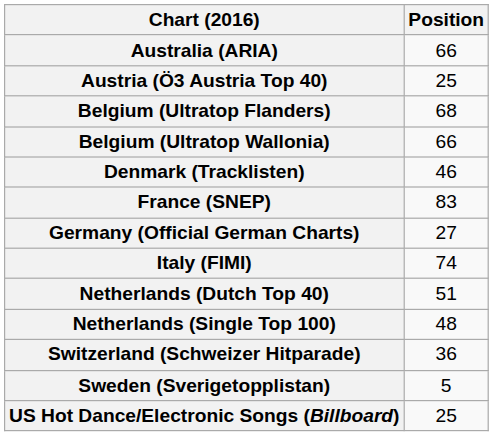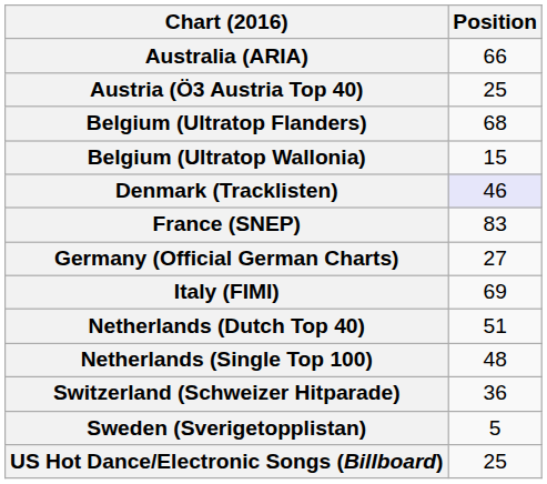 <table class="wikitable sortable plainrowheaders" style="text-align:center">
 <tr>
 <th scope="col">Chart (2016)</th>
 <th scope="col">Position</th>
 </tr>
 <tr>
 <th scope="row">Australia (ARIA)</th>
 <td>66</td>
 </tr>
 <tr>
 <th scope="row">Austria (Ö3 Austria Top 40)</th>
 <td>25</td>
 </tr>
 <tr>
 <th scope="row">Belgium (Ultratop Flanders)</th>
 <td>68</td>
 </tr>
 <tr>
 <th scope="row">Belgium (Ultratop Wallonia)</th>
-<td>66</td>
+<td>15</td>
 </tr>
 <tr>
 <th scope="row">Denmark (Tracklisten)</th>
-<td>46</td>
+<td style="background: lavender;">46</td>
 </tr>
 <tr>
 <th scope="row">France (SNEP)</th>
 <td>83</td>
 </tr>
 <tr>
 <th scope="row">Germany (Official German Charts)</th>
 <td>27</td>
 </tr>
 <tr>
 <th scope="row">Italy (FIMI)</th>
-<td>74</td>
+<td>69</td>
 </tr>
 <tr>
 <th scope="row">Netherlands (Dutch Top 40)</th>
 <td>51</td>
 </tr>
 <tr>
 <th scope="row">Netherlands (Single Top 100)</th>
 <td>48</td>
 </tr>
 <tr>
 <th scope="row">Switzerland (Schweizer Hitparade)</th>
 <td>36</td>
 </tr>
 <tr>
 <th scope="row">Sweden (Sverigetopplistan)</th>
 <td>5</td>
 </tr>
 <tr>
 <th scope="row">US Hot Dance/Electronic Songs (<em>Billboard</em>)</th>
 <td>25</td>
 </tr>
 </table>
